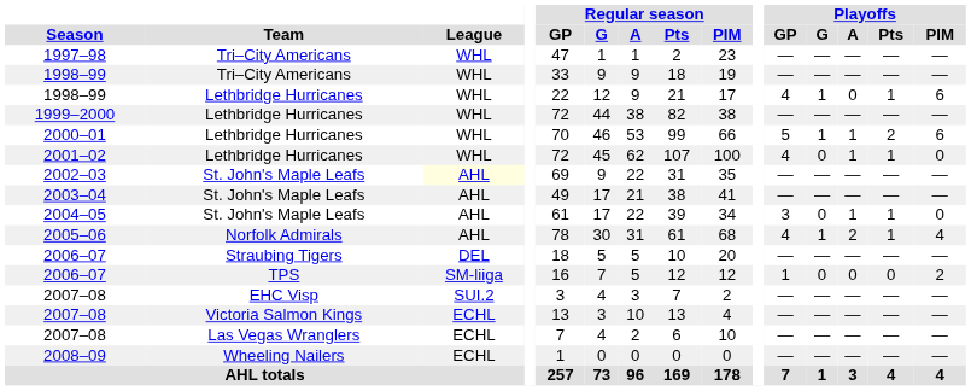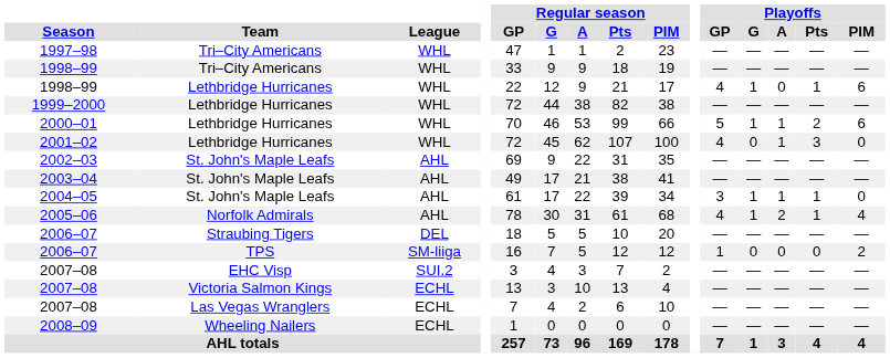 <table border="0" cellpadding="1" cellspacing="0" style="text-align:center; width:60em">
 <tr bgcolor="#e0e0e0">
 <th colspan="3" bgcolor="#ffffff"> </th>
 <th rowspan="99" bgcolor="#ffffff"> </th>
 <th colspan="5"><a href='#'>Regular season</a></th>
 <th rowspan="99" bgcolor="#ffffff"> </th>
 <th colspan="5"><a href='#'>Playoffs</a></th>
 </tr>
 <tr bgcolor="#e0e0e0">
 <th><a href='#'>Season</a></th>
 <th>Team</th>
 <th>League</th>
 <th>GP</th>
 <th><a href='#'>G</a></th>
 <th><a href='#'>A</a></th>
 <th><a href='#'>Pts</a></th>
 <th><a href='#'>PIM</a></th>
 <th>GP</th>
 <th>G</th>
 <th>A</th>
 <th>Pts</th>
 <th>PIM</th>
 </tr>
 <tr>
 <td><a href='#'>1997–98</a></td>
 <td><a href='#'>Tri–City Americans</a></td>
 <td><a href='#'>WHL</a></td>
 <td>47</td>
 <td>1</td>
 <td>1</td>
 <td>2</td>
 <td>23</td>
 <td>—</td>
 <td>—</td>
 <td>—</td>
 <td>—</td>
 <td>—</td>
 </tr>
 <tr bgcolor="#f0f0f0">
 <td><a href='#'>1998–99</a></td>
 <td>Tri–City Americans</td>
 <td>WHL</td>
 <td>33</td>
 <td>9</td>
 <td>9</td>
 <td>18</td>
 <td>19</td>
 <td>—</td>
 <td>—</td>
 <td>—</td>
 <td>—</td>
 <td>—</td>
 </tr>
 <tr>
 <td>1998–99</td>
 <td><a href='#'>Lethbridge Hurricanes</a></td>
 <td>WHL</td>
 <td>22</td>
 <td>12</td>
 <td>9</td>
 <td>21</td>
 <td>17</td>
 <td>4</td>
 <td>1</td>
 <td>0</td>
 <td>1</td>
 <td>6</td>
 </tr>
 <tr bgcolor="#f0f0f0">
 <td><a href='#'>1999–2000</a></td>
 <td>Lethbridge Hurricanes</td>
 <td>WHL</td>
 <td>72</td>
 <td>44</td>
 <td>38</td>
 <td>82</td>
 <td>38</td>
 <td>—</td>
 <td>—</td>
 <td>—</td>
 <td>—</td>
 <td>—</td>
 </tr>
 <tr>
 <td><a href='#'>2000–01</a></td>
 <td>Lethbridge Hurricanes</td>
 <td>WHL</td>
 <td>70</td>
 <td>46</td>
 <td>53</td>
 <td>99</td>
 <td>66</td>
 <td>5</td>
 <td>1</td>
 <td>1</td>
 <td>2</td>
 <td>6</td>
 </tr>
 <tr bgcolor="#f0f0f0">
 <td><a href='#'>2001–02</a></td>
 <td>Lethbridge Hurricanes</td>
 <td>WHL</td>
 <td>72</td>
 <td>45</td>
 <td>62</td>
 <td>107</td>
 <td>100</td>
 <td>4</td>
 <td>0</td>
 <td>1</td>
-<td>1</td>
+<td>3</td>
 <td>0</td>
 </tr>
 <tr>
 <td><a href='#'>2002–03</a></td>
 <td><a href='#'>St. John's Maple Leafs</a></td>
-<td style="background: lightyellow;"><a href='#'>AHL</a></td>
+<td><a href='#'>AHL</a></td>
 <td>69</td>
 <td>9</td>
 <td>22</td>
 <td>31</td>
 <td>35</td>
 <td>—</td>
 <td>—</td>
 <td>—</td>
 <td>—</td>
 <td>—</td>
 </tr>
 <tr bgcolor="#f0f0f0">
 <td><a href='#'>2003–04</a></td>
 <td>St. John's Maple Leafs</td>
 <td>AHL</td>
 <td>49</td>
 <td>17</td>
 <td>21</td>
 <td>38</td>
 <td>41</td>
 <td>—</td>
 <td>—</td>
 <td>—</td>
 <td>—</td>
 <td>—</td>
 </tr>
 <tr>
 <td><a href='#'>2004–05</a></td>
 <td>St. John's Maple Leafs</td>
 <td>AHL</td>
 <td>61</td>
 <td>17</td>
 <td>22</td>
 <td>39</td>
 <td>34</td>
 <td>3</td>
-<td>0</td>
+<td>1</td>
 <td>1</td>
 <td>1</td>
 <td>0</td>
 </tr>
 <tr bgcolor="#f0f0f0">
 <td><a href='#'>2005–06</a></td>
 <td><a href='#'>Norfolk Admirals</a></td>
 <td>AHL</td>
 <td>78</td>
 <td>30</td>
 <td>31</td>
 <td>61</td>
 <td>68</td>
 <td>4</td>
 <td>1</td>
 <td>2</td>
 <td>1</td>
 <td>4</td>
 </tr>
 <tr>
 <td><a href='#'>2006–07</a></td>
 <td><a href='#'>Straubing Tigers</a></td>
 <td><a href='#'>DEL</a></td>
 <td>18</td>
 <td>5</td>
 <td>5</td>
 <td>10</td>
 <td>20</td>
 <td>—</td>
 <td>—</td>
 <td>—</td>
 <td>—</td>
 <td>—</td>
 </tr>
 <tr bgcolor="#f0f0f0">
 <td><a href='#'>2006–07</a></td>
 <td><a href='#'>TPS</a></td>
 <td><a href='#'>SM-liiga</a></td>
 <td>16</td>
 <td>7</td>
 <td>5</td>
 <td>12</td>
 <td>12</td>
 <td>1</td>
 <td>0</td>
 <td>0</td>
 <td>0</td>
 <td>2</td>
 </tr>
 <tr>
 <td>2007–08</td>
 <td><a href='#'>EHC Visp</a></td>
 <td><a href='#'>SUI.2</a></td>
 <td>3</td>
 <td>4</td>
 <td>3</td>
 <td>7</td>
 <td>2</td>
 <td>—</td>
 <td>—</td>
 <td>—</td>
 <td>—</td>
 <td>—</td>
 </tr>
 <tr bgcolor="#f0f0f0">
 <td><a href='#'>2007–08</a></td>
 <td><a href='#'>Victoria Salmon Kings</a></td>
 <td><a href='#'>ECHL</a></td>
 <td>13</td>
 <td>3</td>
 <td>10</td>
 <td>13</td>
 <td>4</td>
 <td>—</td>
 <td>—</td>
 <td>—</td>
 <td>—</td>
 <td>—</td>
 </tr>
 <tr>
 <td>2007–08</td>
 <td><a href='#'>Las Vegas Wranglers</a></td>
 <td>ECHL</td>
 <td>7</td>
 <td>4</td>
 <td>2</td>
 <td>6</td>
 <td>10</td>
 <td>—</td>
 <td>—</td>
 <td>—</td>
 <td>—</td>
 <td>—</td>
 </tr>
 <tr bgcolor="#f0f0f0">
 <td><a href='#'>2008–09</a></td>
 <td><a href='#'>Wheeling Nailers</a></td>
 <td>ECHL</td>
 <td>1</td>
 <td>0</td>
 <td>0</td>
 <td>0</td>
 <td>0</td>
 <td>—</td>
 <td>—</td>
 <td>—</td>
 <td>—</td>
 <td>—</td>
 </tr>
 <tr bgcolor="#e0e0e0">
 <th colspan="3">AHL totals</th>
 <th>257</th>
 <th>73</th>
 <th>96</th>
 <th>169</th>
 <th>178</th>
 <th>7</th>
 <th>1</th>
 <th>3</th>
 <th>4</th>
 <th>4</th>
 </tr>
 </table>
